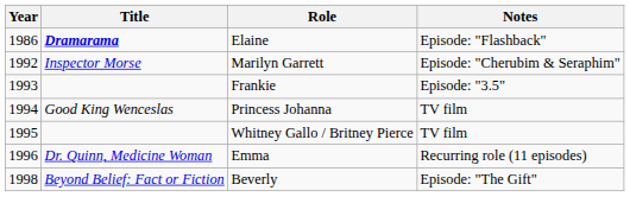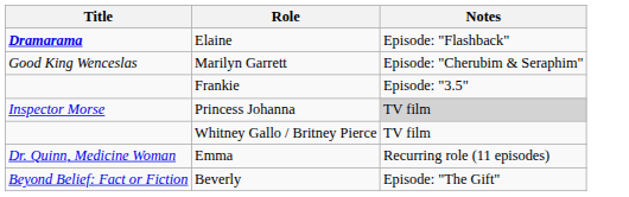 <table class="wikitable sortable">
 <tr>
-<th>Year</th>
 <th>Title</th>
 <th>Role</th>
 <th class="unsortable">Notes</th>
 </tr>
 <tr>
-<td>1986</td>
 <td><strong><em><a href='#'>Dramarama</a></em></strong></td>
 <td>Elaine</td>
 <td>Episode: "Flashback"</td>
 </tr>
 <tr>
-<td>1992</td>
-<td><em><a href='#'>Inspector Morse</a></em></td>
+<td><em>Good King Wenceslas</em></td>
 <td>Marilyn Garrett</td>
 <td>Episode: "Cherubim & Seraphim"</td>
 </tr>
 <tr>
-<td>1993</td>
 <td><em></em></td>
 <td>Frankie</td>
 <td>Episode: "3.5"</td>
 </tr>
 <tr>
-<td>1994</td>
-<td><em>Good King Wenceslas</em></td>
+<td><em><a href='#'>Inspector Morse</a></em></td>
 <td>Princess Johanna</td>
-<td>TV film</td>
+<td style="background: lightgrey;">TV film</td>
 </tr>
 <tr>
-<td>1995</td>
 <td><em></em></td>
 <td>Whitney Gallo / Britney Pierce</td>
 <td>TV film</td>
 </tr>
 <tr>
-<td>1996</td>
 <td><em><a href='#'>Dr. Quinn, Medicine Woman</a></em></td>
 <td>Emma</td>
 <td>Recurring role (11 episodes)</td>
 </tr>
 <tr>
-<td>1998</td>
 <td><em><a href='#'>Beyond Belief: Fact or Fiction</a></em></td>
 <td>Beverly</td>
 <td>Episode: "The Gift"</td>
 </tr>
 </table>
